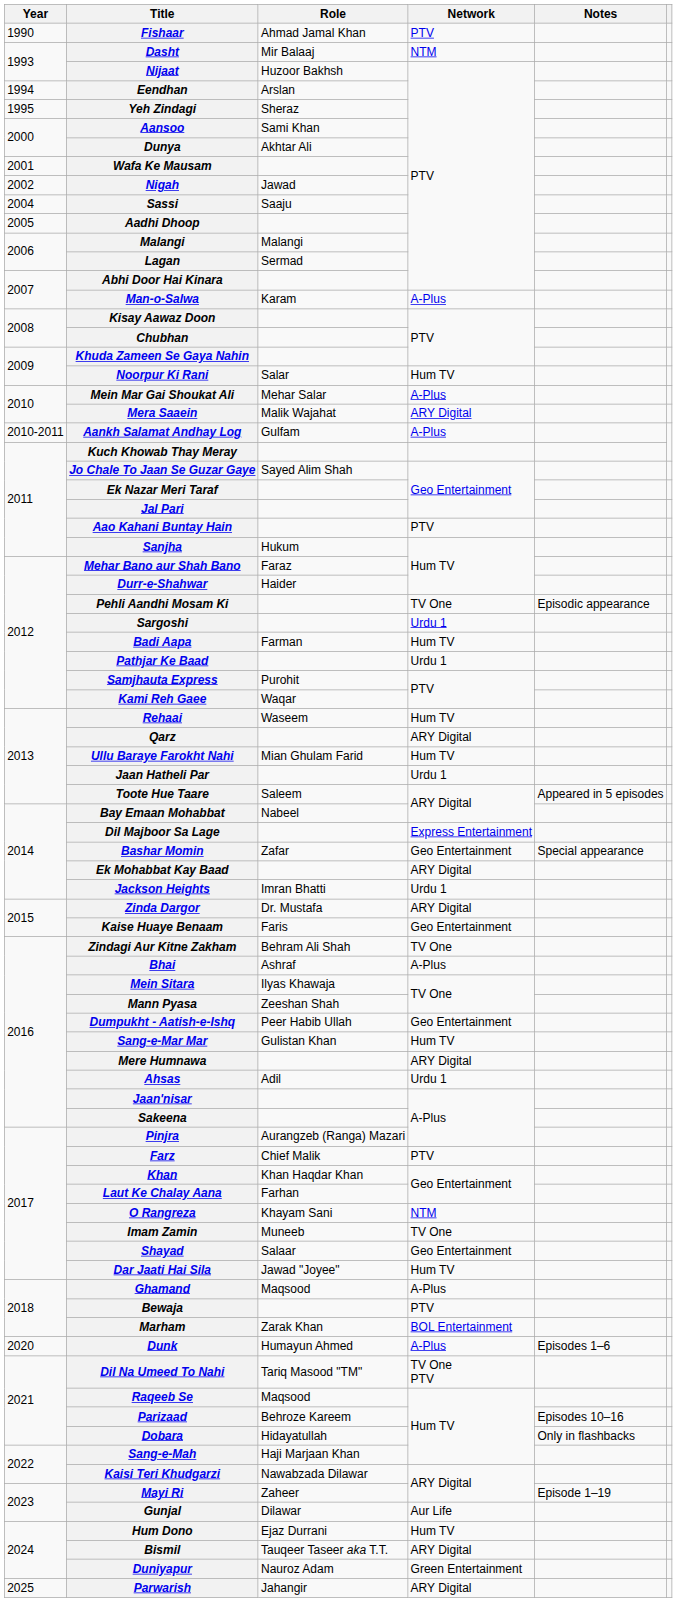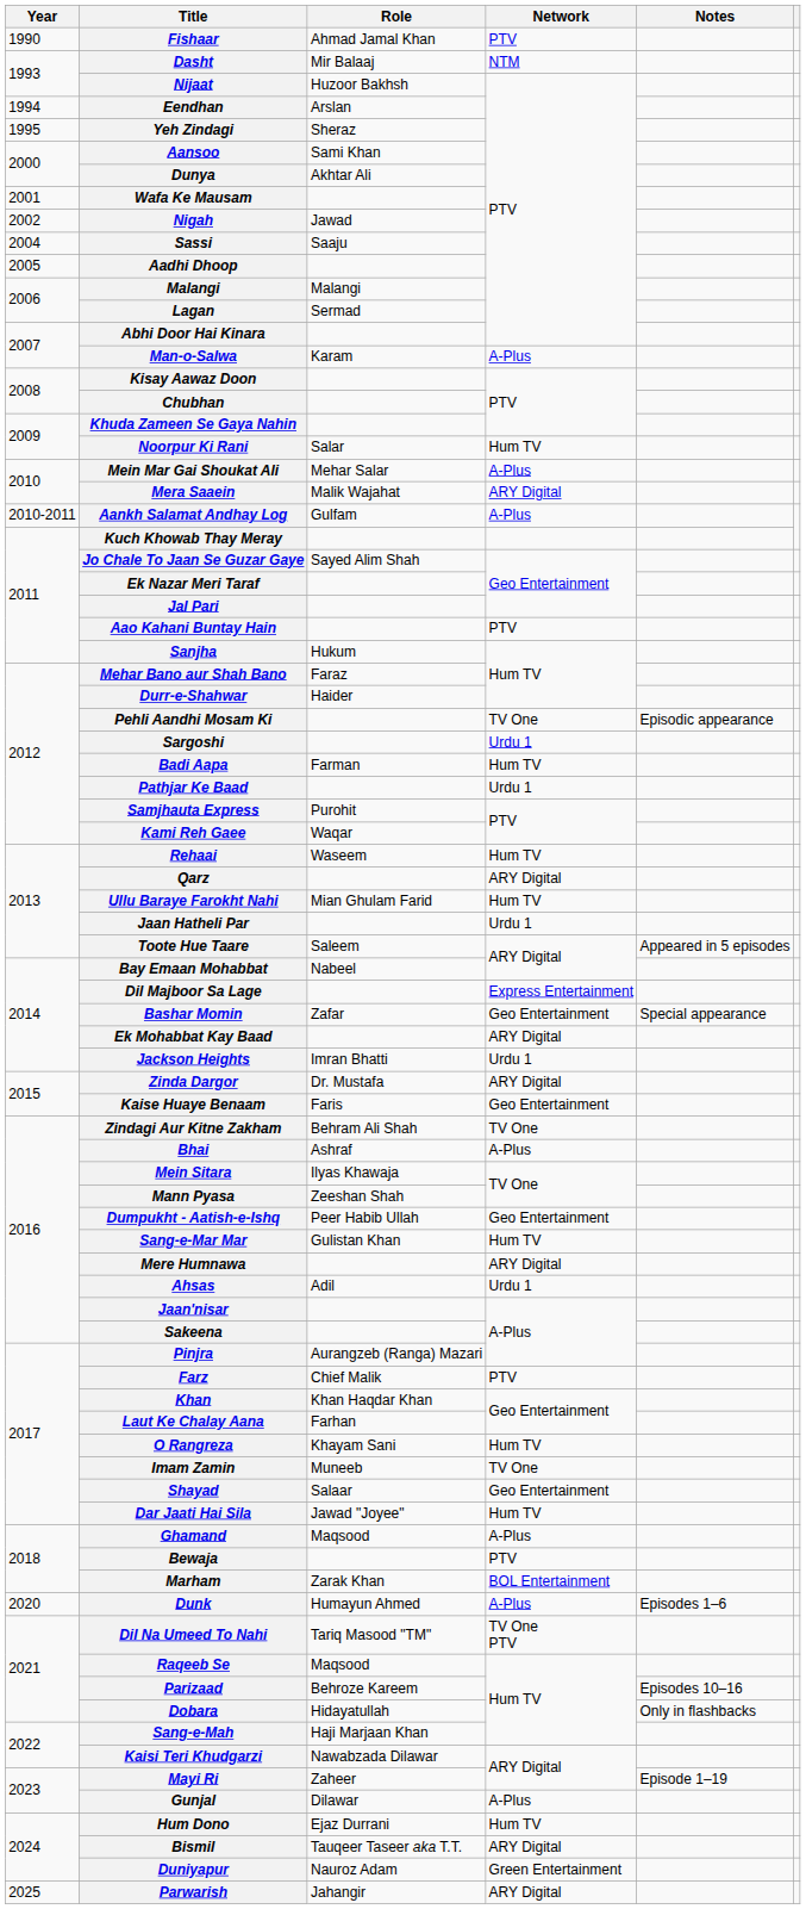 <table class="wikitable sortable plainrowheaders">
 <tr style="text-align:center;">
 <th scope="col">Year</th>
 <th scope="col">Title</th>
 <th scope="col">Role</th>
 <th scope="col">Network</th>
 <th class="unsortable" scope="col">Notes</th>
 <th></th>
 </tr>
 <tr>
 <td>1990</td>
 <th scope="row"><em><a href='#'>Fishaar</a></em></th>
 <td>Ahmad Jamal Khan</td>
 <td><a href='#'>PTV</a></td>
 <td></td>
 <td></td>
 </tr>
 <tr>
 <td rowspan="2">1993</td>
 <th scope="row"><em><a href='#'>Dasht</a></em></th>
 <td>Mir Balaaj</td>
 <td><a href='#'>NTM</a></td>
 <td></td>
 <td></td>
 </tr>
 <tr>
 <th scope="row"><em><a href='#'>Nijaat</a></em></th>
 <td>Huzoor Bakhsh</td>
 <td rowspan="12">PTV</td>
 <td></td>
 <td></td>
 </tr>
 <tr>
 <td>1994</td>
 <th scope="row"><em>Eendhan</em></th>
 <td>Arslan</td>
 <td></td>
 <td></td>
 </tr>
 <tr>
 <td>1995</td>
 <th scope="row"><em>Yeh Zindagi</em></th>
 <td>Sheraz</td>
 <td></td>
 <td></td>
 </tr>
 <tr>
 <td rowspan="2">2000</td>
 <th scope="row"><em><a href='#'>Aansoo</a></em></th>
 <td>Sami Khan</td>
 <td></td>
 <td></td>
 </tr>
 <tr>
 <th scope="row"><em>Dunya</em></th>
 <td>Akhtar Ali</td>
 <td></td>
 <td></td>
 </tr>
 <tr>
 <td>2001</td>
 <th scope="row"><em>Wafa Ke Mausam</em></th>
 <td></td>
 <td></td>
 <td></td>
 </tr>
 <tr>
 <td>2002</td>
 <th scope="row"><em><a href='#'>Nigah</a></em></th>
 <td>Jawad</td>
 <td></td>
 <td></td>
 </tr>
 <tr>
 <td>2004</td>
 <th scope="row"><em>Sassi</em></th>
 <td>Saaju</td>
 <td></td>
 <td></td>
 </tr>
 <tr>
 <td>2005</td>
 <th scope="row"><em>Aadhi Dhoop</em></th>
 <td></td>
 <td></td>
 <td></td>
 </tr>
 <tr>
 <td rowspan="2">2006</td>
 <th scope="row"><em>Malangi</em></th>
 <td>Malangi</td>
 <td></td>
 <td></td>
 </tr>
 <tr>
 <th scope="row"><em>Lagan</em></th>
 <td>Sermad</td>
 <td></td>
 <td></td>
 </tr>
 <tr>
 <td rowspan="2">2007</td>
 <th scope="row"><em>Abhi Door Hai Kinara</em></th>
 <td></td>
 <td></td>
 <td></td>
 </tr>
 <tr>
 <th scope="row"><em><a href='#'>Man-o-Salwa</a></em></th>
 <td>Karam</td>
 <td><a href='#'>A-Plus</a></td>
 <td></td>
 <td></td>
 </tr>
 <tr>
 <td rowspan="2">2008</td>
 <th scope="row"><em>Kisay Aawaz Doon</em></th>
 <td></td>
 <td rowspan="3">PTV</td>
 <td></td>
 <td></td>
 </tr>
 <tr>
 <th scope="row"><em>Chubhan</em></th>
 <td></td>
 <td></td>
 <td></td>
 </tr>
 <tr>
 <td rowspan="2">2009</td>
 <th scope="row"><em><a href='#'>Khuda Zameen Se Gaya Nahin</a></em></th>
 <td></td>
 <td></td>
 <td></td>
 </tr>
 <tr>
 <th scope="row"><em><a href='#'>Noorpur Ki Rani</a></em></th>
 <td>Salar</td>
 <td>Hum TV</td>
 <td></td>
 <td></td>
 </tr>
 <tr>
 <td rowspan="2">2010</td>
 <th scope="row"><em>Mein Mar Gai Shoukat Ali</em></th>
 <td>Mehar Salar</td>
 <td><a href='#'>A-Plus</a></td>
 <td></td>
 <td></td>
 </tr>
 <tr>
 <th scope="row"><em><a href='#'>Mera Saaein</a></em></th>
 <td>Malik Wajahat</td>
 <td><a href='#'>ARY Digital</a></td>
 <td></td>
 <td></td>
 </tr>
 <tr>
 <td>2010-2011</td>
 <th scope="row"><em><a href='#'>Aankh Salamat Andhay Log</a></em></th>
 <td>Gulfam</td>
 <td><a href='#'>A-Plus</a></td>
 <td></td>
 </tr>
 <tr>
 <td rowspan="6">2011</td>
 <th scope="row"><em>Kuch Khowab Thay Meray</em></th>
 <td></td>
 <td></td>
 <td></td>
 </tr>
 <tr>
 <th scope="row"><em><a href='#'>Jo Chale To Jaan Se Guzar Gaye</a></em></th>
 <td>Sayed Alim Shah</td>
 <td rowspan="3"><a href='#'>Geo Entertainment</a></td>
 <td></td>
 <td></td>
 </tr>
 <tr>
 <th scope="row"><em>Ek Nazar Meri Taraf</em></th>
 <td></td>
 <td></td>
 <td></td>
 </tr>
 <tr>
 <th scope="row"><em><a href='#'>Jal Pari</a></em></th>
 <td></td>
 <td></td>
 <td></td>
 </tr>
 <tr>
 <th scope="row"><em><a href='#'>Aao Kahani Buntay Hain</a></em></th>
 <td></td>
 <td>PTV</td>
 <td></td>
 <td></td>
 </tr>
 <tr>
 <th scope="row"><em><a href='#'>Sanjha</a></em></th>
 <td>Hukum</td>
 <td rowspan="3">Hum TV</td>
 <td></td>
 <td></td>
 </tr>
 <tr>
 <td rowspan="8">2012</td>
 <th scope="row"><em><a href='#'>Mehar Bano aur Shah Bano</a></em></th>
 <td>Faraz</td>
 <td></td>
 <td></td>
 </tr>
 <tr>
 <th scope="row"><em><a href='#'>Durr-e-Shahwar</a></em></th>
 <td>Haider</td>
 <td></td>
 <td></td>
 </tr>
 <tr>
 <th scope="row"><em>Pehli Aandhi Mosam Ki</em></th>
 <td></td>
 <td>TV One</td>
 <td>Episodic appearance</td>
 <td></td>
 </tr>
 <tr>
 <th scope="row"><em>Sargoshi</em></th>
 <td></td>
 <td><a href='#'>Urdu 1</a></td>
 <td></td>
 <td></td>
 </tr>
 <tr>
 <th scope="row"><em><a href='#'>Badi Aapa</a></em></th>
 <td>Farman</td>
 <td>Hum TV</td>
 <td></td>
 <td></td>
 </tr>
 <tr>
 <th scope="row"><em><a href='#'>Pathjar Ke Baad</a></em></th>
 <td></td>
 <td>Urdu 1</td>
 <td></td>
 <td></td>
 </tr>
 <tr>
 <th scope="row"><em><a href='#'>Samjhauta Express</a></em></th>
 <td>Purohit</td>
 <td rowspan="2">PTV</td>
 <td></td>
 <td></td>
 </tr>
 <tr>
 <th scope="row"><em><a href='#'>Kami Reh Gaee</a></em></th>
 <td>Waqar</td>
 <td></td>
 <td></td>
 </tr>
 <tr>
 <td rowspan="5">2013</td>
 <th scope="row"><em><a href='#'>Rehaai</a></em></th>
 <td>Waseem</td>
 <td>Hum TV</td>
 <td></td>
 <td></td>
 </tr>
 <tr>
 <th scope="row"><em>Qarz</em></th>
 <td></td>
 <td>ARY Digital</td>
 <td></td>
 <td></td>
 </tr>
 <tr>
 <th scope="row"><em><a href='#'>Ullu Baraye Farokht Nahi</a></em></th>
 <td>Mian Ghulam Farid</td>
 <td>Hum TV</td>
 <td></td>
 <td></td>
 </tr>
 <tr>
 <th scope="row"><em>Jaan Hatheli Par</em></th>
 <td></td>
 <td>Urdu 1</td>
 <td></td>
 <td></td>
 </tr>
 <tr>
 <th scope="row"><em>Toote Hue Taare</em></th>
 <td>Saleem</td>
 <td rowspan="2">ARY Digital</td>
 <td>Appeared in 5 episodes</td>
 <td></td>
 </tr>
 <tr>
 <td rowspan="5">2014</td>
 <th scope="row"><em>Bay Emaan Mohabbat</em></th>
 <td>Nabeel</td>
 <td></td>
 <td></td>
 </tr>
 <tr>
 <th scope="row"><em>Dil Majboor Sa Lage</em></th>
 <td></td>
 <td><a href='#'>Express Entertainment</a></td>
 <td></td>
 <td></td>
 </tr>
 <tr>
 <th scope="row"><em><a href='#'>Bashar Momin</a></em></th>
 <td>Zafar</td>
 <td>Geo Entertainment</td>
 <td>Special appearance</td>
 <td></td>
 </tr>
 <tr>
 <th scope="row"><em>Ek Mohabbat Kay Baad</em></th>
 <td></td>
 <td>ARY Digital</td>
 <td></td>
 <td></td>
 </tr>
 <tr>
 <th scope="row"><em><a href='#'>Jackson Heights</a></em></th>
 <td>Imran Bhatti</td>
 <td>Urdu 1</td>
 <td></td>
 <td></td>
 </tr>
 <tr>
 <td rowspan=2>2015</td>
 <th scope="row"><em><a href='#'>Zinda Dargor</a></em></th>
 <td>Dr. Mustafa</td>
 <td>ARY Digital</td>
 <td></td>
 <td></td>
 </tr>
 <tr>
 <th scope="row"><em>Kaise Huaye Benaam</em></th>
 <td>Faris</td>
 <td>Geo Entertainment</td>
 <td></td>
 <td></td>
 </tr>
 <tr>
 <td rowspan=10>2016</td>
 <th scope="row"><em>Zindagi Aur Kitne Zakham</em></th>
 <td>Behram Ali Shah</td>
 <td>TV One</td>
 <td></td>
 <td></td>
 </tr>
 <tr>
 <th scope="row"><em><a href='#'>Bhai</a></em></th>
 <td>Ashraf</td>
 <td>A-Plus</td>
 <td></td>
 <td></td>
 </tr>
 <tr>
 <th scope="row"><em><a href='#'>Mein Sitara</a></em></th>
 <td>Ilyas Khawaja</td>
 <td rowspan="2">TV One</td>
 <td></td>
 <td></td>
 </tr>
 <tr>
 <th scope="row"><em>Mann Pyasa</em></th>
 <td>Zeeshan Shah</td>
 <td></td>
 <td></td>
 </tr>
 <tr>
 <th scope="row"><em><a href='#'>Dumpukht - Aatish-e-Ishq</a></em></th>
 <td>Peer Habib Ullah</td>
 <td>Geo Entertainment</td>
 <td></td>
 <td></td>
 </tr>
 <tr>
 <th scope="row"><em><a href='#'>Sang-e-Mar Mar</a></em></th>
 <td>Gulistan Khan</td>
 <td>Hum TV</td>
 <td></td>
 <td></td>
 </tr>
 <tr>
 <th scope="row"><em>Mere Humnawa</em></th>
 <td></td>
 <td>ARY Digital</td>
 <td></td>
 <td></td>
 </tr>
 <tr>
 <th scope="row"><em><a href='#'>Ahsas</a></em></th>
 <td>Adil</td>
 <td>Urdu 1</td>
 <td></td>
 <td></td>
 </tr>
 <tr>
 <th scope="row"><em><a href='#'>Jaan'nisar</a></em></th>
 <td></td>
 <td rowspan=3>A-Plus</td>
 <td></td>
 <td></td>
 </tr>
 <tr>
 <th scope="row"><em>Sakeena</em></th>
 <td></td>
 <td></td>
 <td></td>
 </tr>
 <tr>
 <td rowspan="8">2017</td>
 <th scope="row"><em><a href='#'>Pinjra</a></em></th>
 <td>Aurangzeb (Ranga) Mazari</td>
 <td></td>
 <td></td>
 </tr>
 <tr>
 <th scope="row"><em><a href='#'>Farz</a></em></th>
 <td>Chief Malik</td>
 <td>PTV</td>
 <td></td>
 <td></td>
 </tr>
 <tr>
 <th scope="row"><em><a href='#'>Khan</a></em></th>
 <td>Khan Haqdar Khan</td>
 <td rowspan=2>Geo Entertainment</td>
 <td></td>
 <td></td>
 </tr>
 <tr>
 <th scope="row"><em><a href='#'>Laut Ke Chalay Aana</a></em></th>
 <td>Farhan</td>
 <td></td>
 <td></td>
 </tr>
 <tr>
 <th scope="row"><em><a href='#'>O Rangreza</a></em></th>
 <td>Khayam Sani</td>
-<td><a href='#'>NTM</a></td>
+<td>Hum TV</td>
 <td></td>
 <td></td>
 </tr>
 <tr>
 <th scope="row"><em>Imam Zamin</em></th>
 <td>Muneeb</td>
 <td>TV One</td>
 <td></td>
 <td></td>
 </tr>
 <tr>
 <th scope="row"><em><a href='#'>Shayad</a></em></th>
 <td>Salaar</td>
 <td>Geo Entertainment</td>
 <td></td>
 <td></td>
 </tr>
 <tr>
 <th scope="row"><em><a href='#'>Dar Jaati Hai Sila</a></em></th>
 <td>Jawad "Joyee"</td>
 <td>Hum TV</td>
 <td></td>
 <td></td>
 </tr>
 <tr>
 <td rowspan="3">2018</td>
 <th scope="row"><em><a href='#'>Ghamand</a></em></th>
 <td>Maqsood</td>
 <td>A-Plus</td>
 <td></td>
 <td></td>
 </tr>
 <tr>
 <th scope="row"><em>Bewaja</em></th>
 <td></td>
 <td>PTV</td>
 <td></td>
 <td></td>
 </tr>
 <tr>
 <th scope="row"><em>Marham</em></th>
 <td>Zarak Khan</td>
 <td><a href='#'>BOL Entertainment</a></td>
 <td></td>
 <td></td>
 </tr>
 <tr>
 <td>2020</td>
 <th scope="row"><em><a href='#'>Dunk</a></em></th>
 <td>Humayun Ahmed</td>
 <td><a href='#'>A-Plus</a></td>
 <td>Episodes 1–6</td>
 <td></td>
 </tr>
 <tr>
 <td rowspan=4>2021</td>
 <th scope="row"><em><a href='#'>Dil Na Umeed To Nahi</a></em></th>
 <td>Tariq Masood "TM"</td>
 <td>TV One<br>PTV</td>
 <td></td>
 <td></td>
 </tr>
 <tr>
 <th scope="row"><em><a href='#'>Raqeeb Se</a></em></th>
 <td>Maqsood</td>
 <td rowspan="4">Hum TV</td>
 <td></td>
 <td></td>
 </tr>
 <tr>
 <th scope="row"><em><a href='#'>Parizaad</a></em></th>
 <td>Behroze Kareem</td>
 <td>Episodes 10–16</td>
 <td></td>
 </tr>
 <tr>
 <th scope="row"><em><a href='#'>Dobara</a></em></th>
 <td>Hidayatullah</td>
 <td>Only in flashbacks</td>
 <td></td>
 </tr>
 <tr>
 <td rowspan="2">2022</td>
 <th scope="row"><em><a href='#'>Sang-e-Mah</a></em></th>
 <td>Haji Marjaan Khan</td>
 <td></td>
 <td></td>
 </tr>
 <tr>
 <th scope="row"><em><a href='#'>Kaisi Teri Khudgarzi</a></em></th>
 <td>Nawabzada Dilawar</td>
 <td rowspan="2">ARY Digital</td>
 <td></td>
 <td></td>
 </tr>
 <tr>
 <td rowspan="2">2023</td>
 <th scope="row"><em><a href='#'>Mayi Ri</a></em></th>
 <td>Zaheer</td>
 <td>Episode 1–19</td>
 <td></td>
 </tr>
 <tr>
 <th scope="row"><em>Gunjal</em></th>
 <td>Dilawar</td>
-<td>Aur Life</td>
+<td>A-Plus</td>
 <td></td>
 <td></td>
 </tr>
 <tr>
 <td rowspan="3">2024</td>
 <th scope="row"><em>Hum Dono</em></th>
 <td>Ejaz Durrani</td>
 <td>Hum TV</td>
 <td></td>
 <td></td>
 </tr>
 <tr>
 <th scope="row"><em>Bismil</em></th>
 <td>Tauqeer Taseer <em>aka</em> T.T.</td>
 <td>ARY Digital</td>
 <td></td>
 <td></td>
 </tr>
 <tr>
 <th scope="row"><em><a href='#'>Duniyapur</a></em></th>
 <td>Nauroz Adam</td>
 <td>Green Entertainment</td>
 <td></td>
 <td></td>
 </tr>
 <tr>
 <td rowspan="1">2025</td>
 <th scope="row"><em><a href='#'>Parwarish</a></em></th>
 <td>Jahangir</td>
 <td>ARY Digital</td>
 <td></td>
 <td></td>
 </tr>
 </table>
